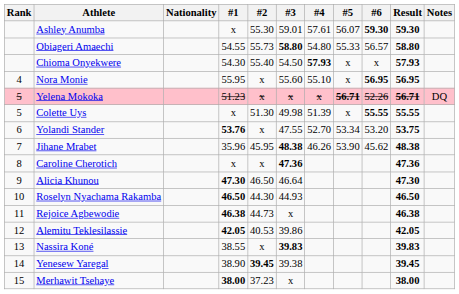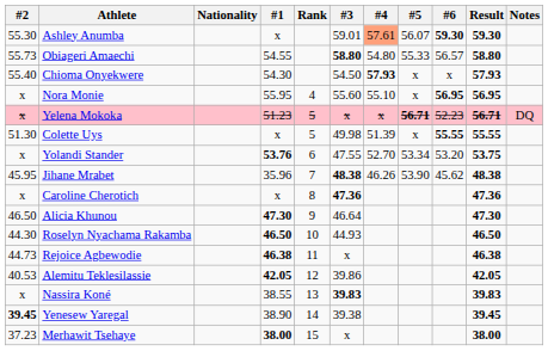 <table class="wikitable sortable" style="text-align:center">
 <tr>
-<th>Rank</th>
+<th>#2</th>
 <th>Athlete</th>
 <th>Nationality</th>
 <th>#1</th>
-<th>#2</th>
+<th>Rank</th>
 <th>#3</th>
 <th>#4</th>
 <th>#5</th>
 <th>#6</th>
 <th>Result</th>
 <th>Notes</th>
 </tr>
 <tr>
-<td></td>
+<td>55.30</td>
 <td align="left"><a href='#'>Ashley Anumba</a></td>
 <td align=left></td>
 <td>x</td>
-<td>55.30</td>
+<td></td>
 <td>59.01</td>
-<td>57.61</td>
+<td style="background: lightsalmon;">57.61</td>
 <td>56.07</td>
 <td><strong>59.30</strong></td>
 <td><strong>59.30</strong></td>
 <td></td>
 </tr>
 <tr>
-<td></td>
+<td>55.73</td>
 <td align="left"><a href='#'>Obiageri Amaechi</a></td>
 <td align=left></td>
 <td>54.55</td>
-<td>55.73</td>
+<td></td>
 <td><strong>58.80</strong></td>
 <td>54.80</td>
 <td>55.33</td>
 <td>56.57</td>
 <td><strong>58.80</strong></td>
 <td></td>
 </tr>
 <tr>
-<td></td>
+<td>55.40</td>
 <td align="left"><a href='#'>Chioma Onyekwere</a></td>
 <td align=left></td>
 <td>54.30</td>
-<td>55.40</td>
+<td></td>
 <td>54.50</td>
 <td><strong>57.93</strong></td>
 <td>x</td>
 <td>x</td>
 <td><strong>57.93</strong></td>
 <td></td>
 </tr>
 <tr>
-<td>4</td>
+<td>x</td>
 <td align="left"><a href='#'>Nora Monie</a></td>
 <td align=left></td>
 <td>55.95</td>
-<td>x</td>
+<td>4</td>
 <td>55.60</td>
 <td>55.10</td>
 <td>x</td>
 <td><strong>56.95</strong></td>
 <td><strong>56.95</strong></td>
 <td></td>
 </tr>
 <tr bgcolor=pink>
-<td><s>5</s></td>
+<td><s>x</s></td>
 <td align="left"><a href='#'>Yelena Mokoka</a></td>
 <td align=left></td>
 <td><s>51.23</s></td>
-<td><s>x</s></td>
+<td><s>5</s></td>
 <td><s>x</s></td>
 <td><s>x</s></td>
 <td><s><strong>56.71</strong></s></td>
-<td><s>52.26</s></td>
+<td><s>52.23</s></td>
 <td><s><strong>56.71</strong></s></td>
 <td>DQ</td>
 </tr>
 <tr>
-<td>5</td>
+<td>51.30</td>
 <td align="left"><a href='#'>Colette Uys</a></td>
 <td align=left></td>
 <td>x</td>
-<td>51.30</td>
+<td>5</td>
 <td>49.98</td>
 <td>51.39</td>
 <td>x</td>
 <td><strong>55.55</strong></td>
 <td><strong>55.55</strong></td>
 <td></td>
 </tr>
 <tr>
-<td>6</td>
+<td>x</td>
 <td align="left"><a href='#'>Yolandi Stander</a></td>
 <td align=left></td>
 <td><strong>53.76</strong></td>
-<td>x</td>
+<td>6</td>
 <td>47.55</td>
 <td>52.70</td>
 <td>53.34</td>
 <td>53.20</td>
 <td><strong>53.75</strong></td>
 <td></td>
 </tr>
 <tr>
-<td>7</td>
+<td>45.95</td>
 <td align="left"><a href='#'>Jihane Mrabet</a></td>
 <td align=left></td>
 <td>35.96</td>
-<td>45.95</td>
+<td>7</td>
 <td><strong>48.38</strong></td>
 <td>46.26</td>
 <td>53.90</td>
 <td>45.62</td>
 <td><strong>48.38</strong></td>
 <td></td>
 </tr>
 <tr>
-<td>8</td>
+<td>x</td>
 <td align="left"><a href='#'>Caroline Cherotich</a></td>
 <td align=left></td>
 <td>x</td>
-<td>x</td>
+<td>8</td>
 <td><strong>47.36</strong></td>
 <td></td>
 <td></td>
 <td></td>
 <td><strong>47.36</strong></td>
 <td></td>
 </tr>
 <tr>
-<td>9</td>
+<td>46.50</td>
 <td align="left"><a href='#'>Alicia Khunou</a></td>
 <td align=left></td>
 <td><strong>47.30</strong></td>
-<td>46.50</td>
+<td>9</td>
 <td>46.64</td>
 <td></td>
 <td></td>
 <td></td>
 <td><strong>47.30</strong></td>
 <td></td>
 </tr>
 <tr>
-<td>10</td>
+<td>44.30</td>
 <td align="left"><a href='#'>Roselyn Nyachama Rakamba</a></td>
 <td align=left></td>
 <td><strong>46.50</strong></td>
-<td>44.30</td>
+<td>10</td>
 <td>44.93</td>
 <td></td>
 <td></td>
 <td></td>
 <td><strong>46.50</strong></td>
 <td></td>
 </tr>
 <tr>
-<td>11</td>
+<td>44.73</td>
 <td align="left"><a href='#'>Rejoice Agbewodie</a></td>
 <td align=left></td>
 <td><strong>46.38</strong></td>
-<td>44.73</td>
+<td>11</td>
 <td>x</td>
 <td></td>
 <td></td>
 <td></td>
 <td><strong>46.38</strong></td>
 <td></td>
 </tr>
 <tr>
-<td>12</td>
+<td>40.53</td>
 <td align="left"><a href='#'>Alemitu Teklesilassie</a></td>
 <td align=left></td>
 <td><strong>42.05</strong></td>
-<td>40.53</td>
+<td>12</td>
 <td>39.86</td>
 <td></td>
 <td></td>
 <td></td>
 <td><strong>42.05</strong></td>
 <td></td>
 </tr>
 <tr>
-<td>13</td>
+<td>x</td>
 <td align="left"><a href='#'>Nassira Koné</a></td>
 <td align=left></td>
 <td>38.55</td>
-<td>x</td>
+<td>13</td>
 <td><strong>39.83</strong></td>
 <td></td>
 <td></td>
 <td></td>
 <td><strong>39.83</strong></td>
 <td></td>
 </tr>
 <tr>
-<td>14</td>
+<td><strong>39.45</strong></td>
 <td align="left"><a href='#'>Yenesew Yaregal</a></td>
 <td align=left></td>
 <td>38.90</td>
-<td><strong>39.45</strong></td>
+<td>14</td>
 <td>39.38</td>
 <td></td>
 <td></td>
 <td></td>
 <td><strong>39.45</strong></td>
 <td></td>
 </tr>
 <tr>
-<td>15</td>
+<td>37.23</td>
 <td align="left"><a href='#'>Merhawit Tsehaye</a></td>
 <td align=left></td>
 <td><strong>38.00</strong></td>
-<td>37.23</td>
+<td>15</td>
 <td>x</td>
 <td></td>
 <td></td>
 <td></td>
 <td><strong>38.00</strong></td>
 <td></td>
 </tr>
 </table>
